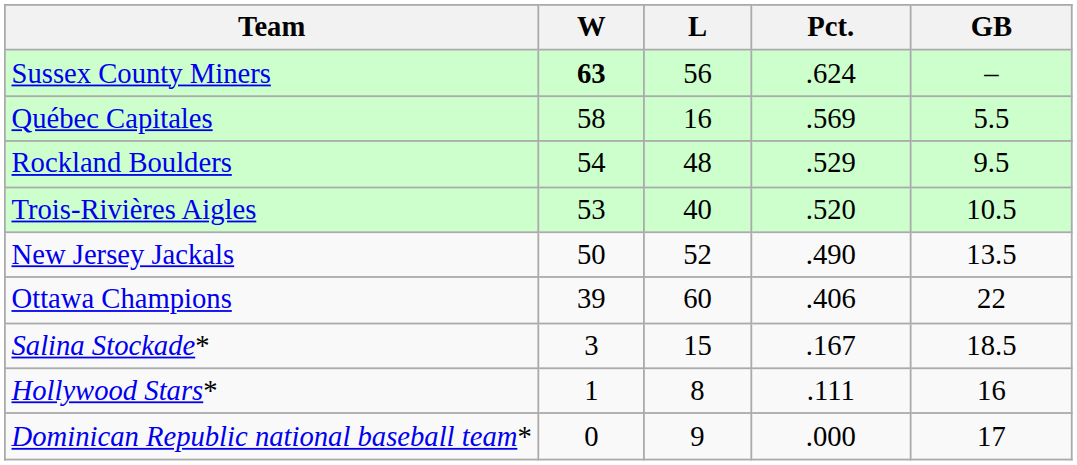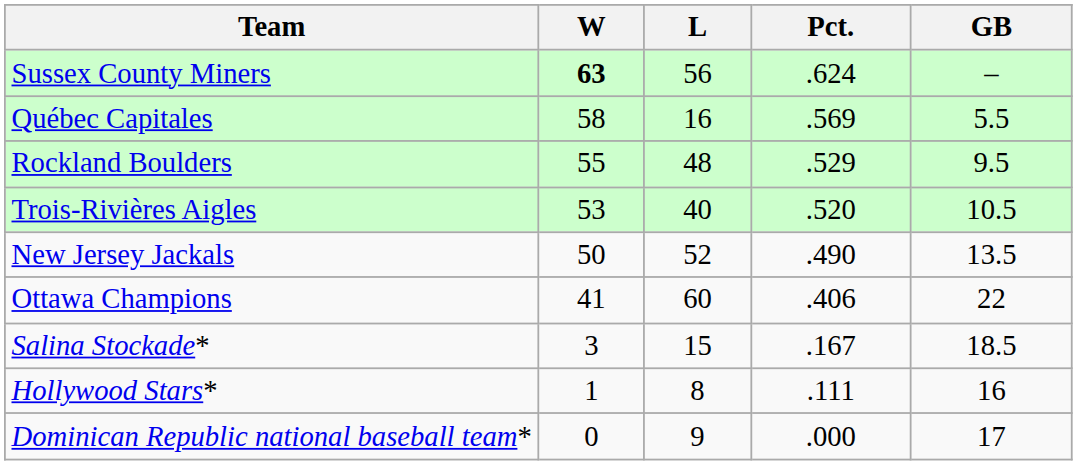 <table class="wikitable">
 <tr>
 <th width="50%">Team</th>
 <th>W</th>
 <th>L</th>
 <th>Pct.</th>
 <th>GB</th>
 </tr>
 <tr align=center bgcolor=ccffcc>
 <td align=left><a href='#'>Sussex County Miners</a></td>
 <td><strong>63</strong></td>
 <td>56</td>
 <td>.624</td>
 <td>–</td>
 </tr>
 <tr align=center bgcolor=ccffcc>
 <td align=left><a href='#'>Québec Capitales</a></td>
 <td>58</td>
 <td>16</td>
 <td>.569</td>
 <td>5.5</td>
 </tr>
 <tr align=center bgcolor=ccffcc>
 <td align=left><a href='#'>Rockland Boulders</a></td>
-<td>54</td>
+<td>55</td>
 <td>48</td>
 <td>.529</td>
 <td>9.5</td>
 </tr>
 <tr align=center bgcolor=ccffcc>
 <td align=left><a href='#'>Trois-Rivières Aigles</a></td>
 <td>53</td>
 <td>40</td>
 <td>.520</td>
 <td>10.5</td>
 </tr>
 <tr align=center>
 <td align=left><a href='#'>New Jersey Jackals</a></td>
 <td>50</td>
 <td>52</td>
 <td>.490</td>
 <td>13.5</td>
 </tr>
 <tr align=center>
 <td align=left><a href='#'>Ottawa Champions</a></td>
-<td>39</td>
+<td>41</td>
 <td>60</td>
 <td>.406</td>
 <td>22</td>
 </tr>
 <tr align=center>
 <td align=left><em><a href='#'>Salina Stockade</a></em>*</td>
 <td>3</td>
 <td>15</td>
 <td>.167</td>
 <td>18.5</td>
 </tr>
 <tr align=center>
 <td align=left><em><a href='#'>Hollywood Stars</a></em>*</td>
 <td>1</td>
 <td>8</td>
 <td>.111</td>
 <td>16</td>
 </tr>
 <tr align=center>
 <td align=left><em><a href='#'>Dominican Republic national baseball team</a></em>*</td>
 <td>0</td>
 <td>9</td>
 <td>.000</td>
 <td>17</td>
 </tr>
 </table>
